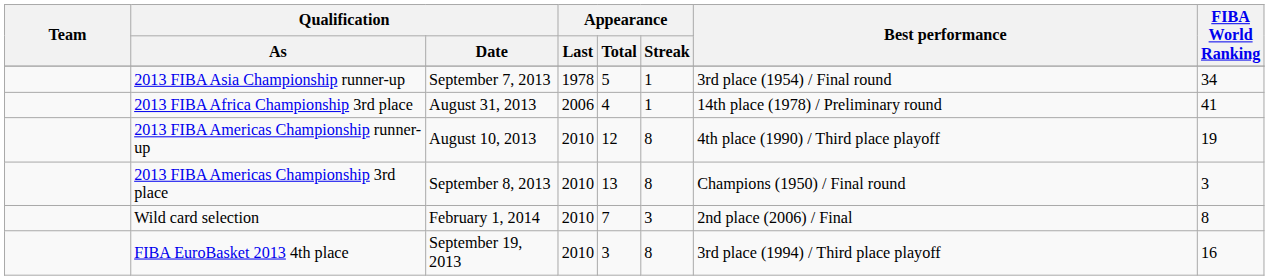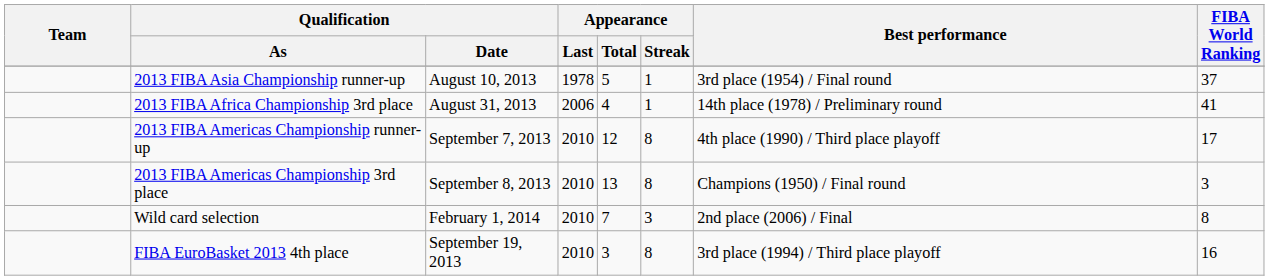 <table class="wikitable">
 <tr>
 <th width=10% rowspan=2>Team</th>
 <th colspan=2>Qualification</th>
 <th colspan=3>Appearance</th>
 <th width=40% rowspan=2>Best performance</th>
 <th width=1% rowspan=2><a href='#'>FIBA World Ranking</a></th>
 </tr>
 <tr>
 <th>As</th>
 <th>Date</th>
 <th>Last</th>
 <th>Total</th>
 <th>Streak</th>
 </tr>
 <tr>
 </tr>
 <tr>
 <td></td>
 <td><a href='#'>2013 FIBA Asia Championship</a> runner-up</td>
-<td>September 7, 2013</td>
+<td>August 10, 2013</td>
 <td>1978</td>
 <td>5</td>
 <td>1</td>
 <td>3rd place (1954) / Final round</td>
-<td>34</td>
+<td>37</td>
 </tr>
 <tr>
 <td></td>
 <td><a href='#'>2013 FIBA Africa Championship</a> 3rd place</td>
 <td>August 31, 2013</td>
 <td>2006</td>
 <td>4</td>
 <td>1</td>
 <td>14th place (1978) / Preliminary round</td>
 <td>41</td>
 </tr>
 <tr>
 <td></td>
 <td><a href='#'>2013 FIBA Americas Championship</a> runner-up</td>
-<td>August 10, 2013</td>
+<td>September 7, 2013</td>
 <td>2010</td>
 <td>12</td>
 <td>8</td>
 <td>4th place (1990) / Third place playoff</td>
-<td>19</td>
+<td>17</td>
 </tr>
 <tr>
 <td></td>
 <td><a href='#'>2013 FIBA Americas Championship</a> 3rd place</td>
 <td>September 8, 2013</td>
 <td>2010</td>
 <td>13</td>
 <td>8</td>
 <td>Champions (1950) / Final round</td>
 <td>3</td>
 </tr>
 <tr>
 <td></td>
 <td>Wild card selection</td>
 <td>February 1, 2014</td>
 <td>2010</td>
 <td>7</td>
 <td>3</td>
 <td>2nd place (2006) / Final</td>
 <td>8</td>
 </tr>
 <tr>
 <td></td>
 <td><a href='#'>FIBA EuroBasket 2013</a> 4th place</td>
 <td>September 19, 2013</td>
 <td>2010</td>
 <td>3</td>
 <td>8</td>
 <td>3rd place (1994) / Third place playoff</td>
 <td>16</td>
 </tr>
 </table>
